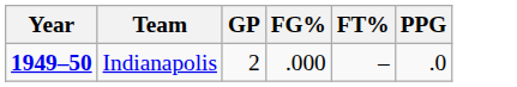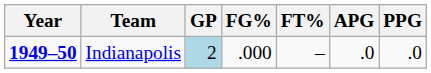 <table class="wikitable sortable" style="font-size:95%; text-align:right;">
 <tr>
 <th>Year</th>
 <th>Team</th>
 <th>GP</th>
 <th>FG%</th>
 <th>FT%</th>
+<th>APG</th>
 <th>PPG</th>
 </tr>
 <tr>
 <td style="text-align:left;"><strong><a href='#'>1949–50</a></strong></td>
 <td style="text-align:left;"><a href='#'>Indianapolis</a></td>
-<td>2</td>
+<td style="background: lightblue;">2</td>
 <td>.000</td>
 <td>–</td>
 <td>.0</td>
+<td>.0</td>
 </tr>
 </table>
